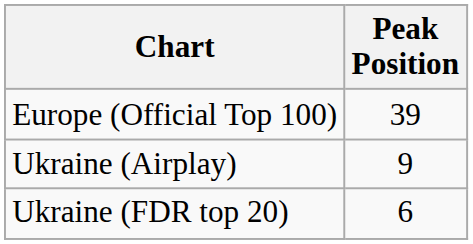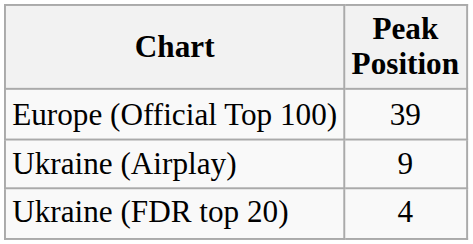 <table class="wikitable sortable">
 <tr>
 <th align="center">Chart</th>
 <th align="center">Peak<br>Position</th>
 </tr>
 <tr>
 <td align="left">Europe (Official Top 100)</td>
 <td align="center">39</td>
 </tr>
 <tr>
 <td align="left">Ukraine (Airplay)</td>
 <td align="center">9</td>
 </tr>
 <tr>
 <td align="left">Ukraine (FDR top 20)</td>
-<td align="center">6</td>
+<td align="center">4</td>
 </tr>
 </table>
